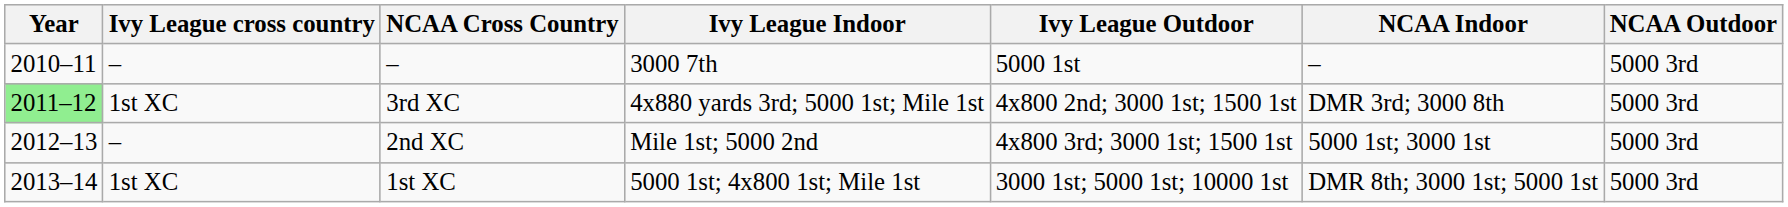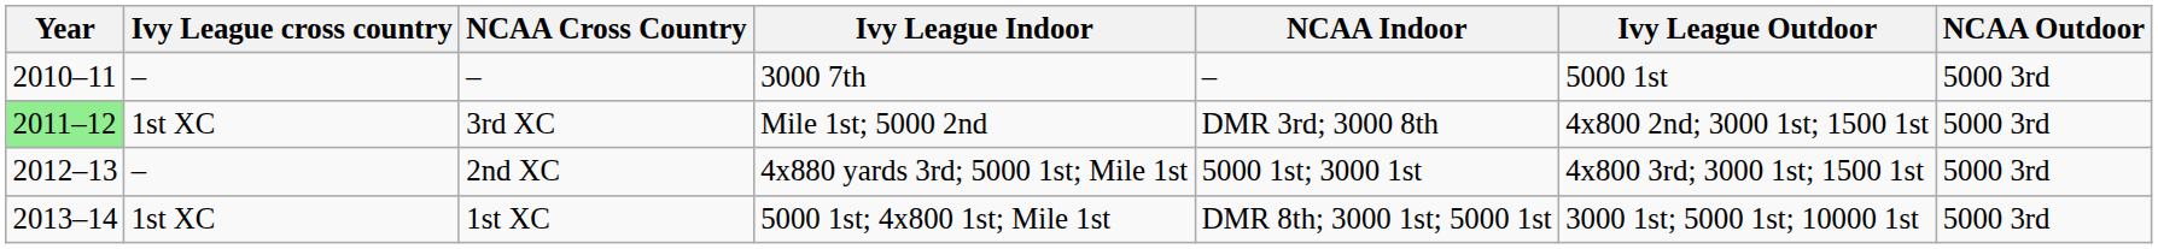 <table class="wikitable sortable">
 <tr>
 <th>Year</th>
 <th>Ivy League cross country</th>
 <th>NCAA Cross Country</th>
 <th>Ivy League Indoor</th>
+<th>NCAA Indoor</th>
 <th>Ivy League Outdoor</th>
-<th>NCAA Indoor</th>
 <th>NCAA Outdoor</th>
 </tr>
 <tr>
 <td>2010–11</td>
 <td>–</td>
 <td>–</td>
 <td>3000 7th</td>
+<td>–</td>
 <td>5000 1st</td>
-<td>–</td>
 <td>5000 3rd</td>
 </tr>
 <tr>
 <td style="background: lightgreen;">2011–12</td>
 <td>1st XC</td>
 <td>3rd XC</td>
-<td>4x880 yards 3rd; 5000 1st; Mile 1st</td>
+<td>Mile 1st; 5000 2nd</td>
+<td>DMR 3rd; 3000 8th</td>
 <td>4x800 2nd; 3000 1st; 1500 1st</td>
-<td>DMR 3rd; 3000 8th</td>
 <td>5000 3rd</td>
 </tr>
 <tr>
 <td>2012–13</td>
 <td>–</td>
 <td>2nd XC</td>
-<td>Mile 1st; 5000 2nd</td>
+<td>4x880 yards 3rd; 5000 1st; Mile 1st</td>
+<td>5000 1st; 3000 1st</td>
 <td>4x800 3rd; 3000 1st; 1500 1st</td>
-<td>5000 1st; 3000 1st</td>
 <td>5000 3rd</td>
 </tr>
 <tr>
 <td>2013–14</td>
 <td>1st XC</td>
 <td>1st XC</td>
 <td>5000 1st; 4x800 1st; Mile 1st</td>
+<td>DMR 8th; 3000 1st; 5000 1st</td>
 <td>3000 1st; 5000 1st; 10000 1st</td>
-<td>DMR 8th; 3000 1st; 5000 1st</td>
 <td>5000 3rd</td>
 </tr>
 </table>
